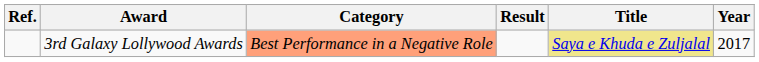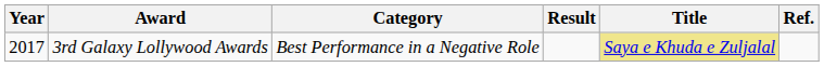 <table class="wikitable">
 <tr>
-<th>Ref.</th>
+<th>Year</th>
 <th>Award</th>
 <th>Category</th>
 <th>Result</th>
 <th>Title</th>
-<th>Year</th>
+<th>Ref.</th>
 </tr>
 <tr>
-<td></td>
+<td>2017</td>
 <td><em>3rd Galaxy Lollywood Awards</em></td>
-<td style="background: lightsalmon;"><em>Best Performance in a Negative Role</em></td>
+<td><em>Best Performance in a Negative Role</em></td>
 <td></td>
 <td style="background: khaki;"><em><a href='#'>Saya e Khuda e Zuljalal</a></em></td>
-<td>2017</td>
+<td></td>
 </tr>
 </table>
